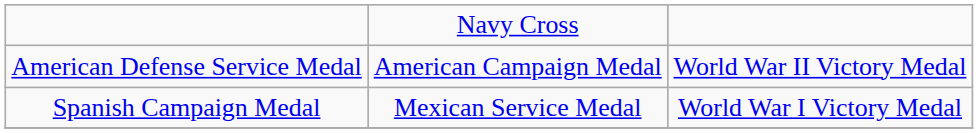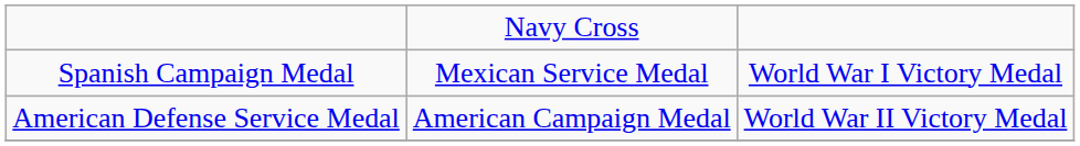 <table class="wikitable" style="margin:1em auto; text-align:center;">
 <tr>
 <td></td>
 <td><a href='#'>Navy Cross</a></td>
 <td></td>
 </tr>
 <tr>
+<td><a href='#'>Spanish Campaign Medal</a></td>
+<td><a href='#'>Mexican Service Medal</a></td>
+<td><a href='#'>World War I Victory Medal</a></td>
+</tr>
+<tr>
 <td><a href='#'>American Defense Service Medal</a></td>
 <td><a href='#'>American Campaign Medal</a></td>
 <td><a href='#'>World War II Victory Medal</a></td>
 </tr>
 <tr>
-<td><a href='#'>Spanish Campaign Medal</a></td>
-<td><a href='#'>Mexican Service Medal</a></td>
-<td><a href='#'>World War I Victory Medal</a></td>
-</tr>
-<tr>
 </tr>
 </table>
